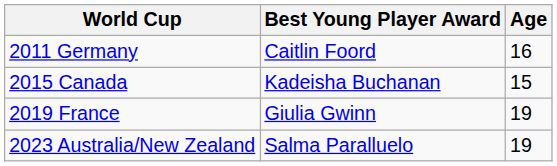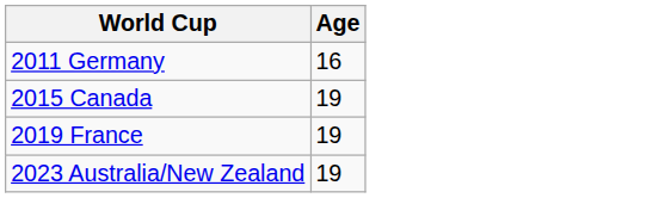 <table class="wikitable">
 <tr>
 <th>World Cup</th>
-<th>Best Young Player Award</th>
 <th>Age</th>
 </tr>
 <tr>
 <td><a href='#'>2011 Germany</a></td>
-<td> <a href='#'>Caitlin Foord</a></td>
 <td>16</td>
 </tr>
 <tr>
 <td><a href='#'>2015 Canada</a></td>
-<td> <a href='#'>Kadeisha Buchanan</a></td>
-<td>15</td>
+<td>19</td>
 </tr>
 <tr>
 <td><a href='#'>2019 France</a></td>
-<td> <a href='#'>Giulia Gwinn</a></td>
 <td>19</td>
 </tr>
 <tr>
 <td><a href='#'>2023 Australia/New Zealand</a></td>
-<td> <a href='#'>Salma Paralluelo</a></td>
 <td>19</td>
 </tr>
 </table>
